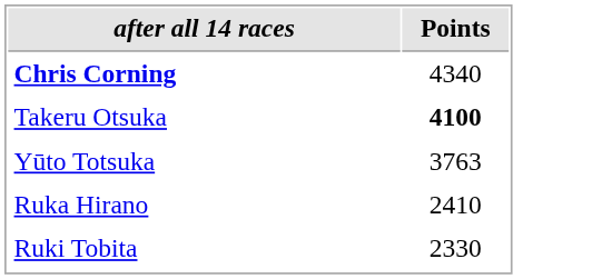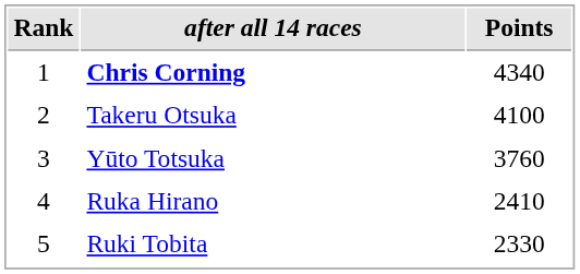 <table cellspacing="1" cellpadding="3" style="border:1px solid #aaa; font-size:86%;">
 <tr style="background:#e4e4e4;">
+<th style="border-bottom:1px solid #aaa; width:10px;">Rank</th>
 <th style="border-bottom:1px solid #aaa; width:200px;"><em>after all 14 races</em></th>
 <th style="border-bottom:1px solid #aaa; width:50px;">Points</th>
 </tr>
 <tr>
+<td align=center>1</td>
 <td><strong> <a href='#'>Chris Corning</a></strong></td>
 <td align=center>4340</td>
 </tr>
 <tr>
+<td align=center>2</td>
 <td> <a href='#'>Takeru Otsuka</a></td>
-<td align=center><strong>4100</strong></td>
+<td align=center>4100</td>
 </tr>
 <tr>
+<td align=center>3</td>
 <td> <a href='#'>Yūto Totsuka</a></td>
-<td align=center>3763</td>
+<td align=center>3760</td>
 </tr>
 <tr>
+<td align=center>4</td>
 <td> <a href='#'>Ruka Hirano</a></td>
 <td align=center>2410</td>
 </tr>
 <tr>
+<td align=center>5</td>
 <td> <a href='#'>Ruki Tobita</a></td>
 <td align=center>2330</td>
 </tr>
 </table>
